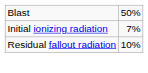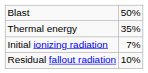 <table class="wikitable" style="float:right; margin: 1em">
 <tr>
 <td>Blast</td>
 <td>50%</td>
+</tr>
+<tr>
+<td>Thermal energy</td>
+<td>35%</td>
 </tr>
 <tr>
 <td>Initial <a href='#'>ionizing radiation</a></td>
 <td style="text-align:right">7%</td>
 </tr>
 <tr>
 <td>Residual <a href='#'>fallout radiation</a></td>
 <td>10%</td>
 </tr>
 </table>
